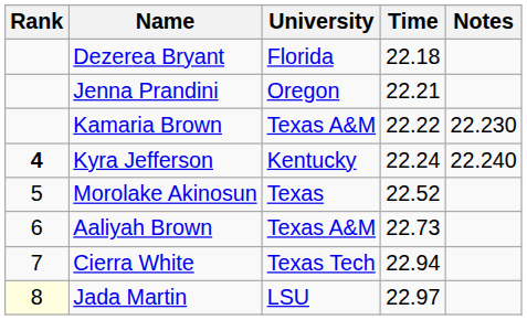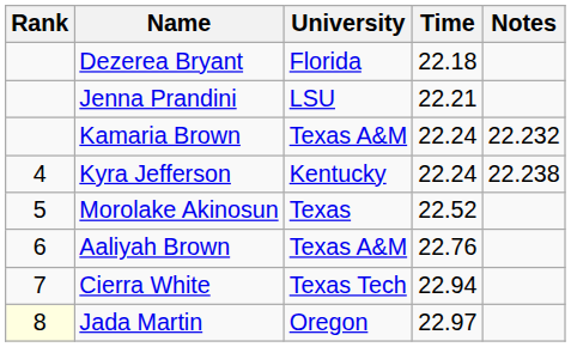 <table class="wikitable sortable" style="text-align:center">
 <tr>
 <th>Rank</th>
 <th>Name</th>
 <th>University</th>
 <th>Time</th>
 <th>Notes</th>
 </tr>
 <tr>
 <td></td>
 <td align=left><a href='#'>Dezerea Bryant</a></td>
 <td align=left><a href='#'>Florida</a></td>
 <td>22.18</td>
 <td></td>
 </tr>
 <tr>
 <td></td>
 <td align=left><a href='#'>Jenna Prandini</a></td>
-<td align=left><a href='#'>Oregon</a></td>
+<td align="left"><a href='#'>LSU</a></td>
 <td>22.21</td>
 <td></td>
 </tr>
 <tr>
 <td></td>
 <td align=left><a href='#'>Kamaria Brown</a></td>
 <td align="left"><a href='#'>Texas A&M</a></td>
-<td>22.22</td>
-<td>22.230</td>
+<td>22.24</td>
+<td>22.232</td>
 </tr>
 <tr>
-<td><strong>4</strong></td>
+<td>4</td>
 <td align=left><a href='#'>Kyra Jefferson</a></td>
 <td align=left><a href='#'>Kentucky</a></td>
 <td>22.24</td>
-<td>22.240</td>
+<td>22.238</td>
 </tr>
 <tr>
 <td>5</td>
 <td align=left><a href='#'>Morolake Akinosun</a></td>
 <td align=left><a href='#'>Texas</a></td>
 <td>22.52</td>
 <td></td>
 </tr>
 <tr>
 <td>6</td>
 <td align=left><a href='#'>Aaliyah Brown</a></td>
 <td align=left><a href='#'>Texas A&M</a></td>
-<td>22.73</td>
+<td>22.76</td>
 <td></td>
 </tr>
 <tr>
 <td>7</td>
 <td align=left><a href='#'>Cierra White</a></td>
 <td align="left"><a href='#'>Texas Tech</a></td>
 <td>22.94</td>
 <td></td>
 </tr>
 <tr>
 <td style="background: lightyellow;">8</td>
 <td align=left><a href='#'>Jada Martin</a></td>
-<td align="left"><a href='#'>LSU</a></td>
+<td align=left><a href='#'>Oregon</a></td>
 <td>22.97</td>
 <td></td>
 </tr>
 </table>
